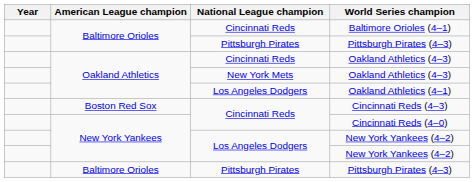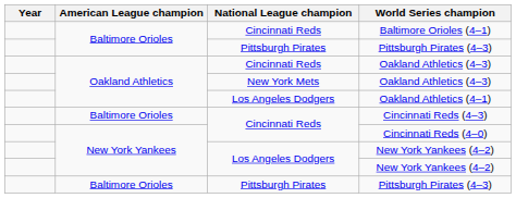 <table class="wikitable" width="85%" style="text-align:center;">
 <tr>
 <th width="10%">Year</th>
 <th width="30%">American League champion</th>
 <th width="30%">National League champion</th>
 <th width="30%">World Series champion</th>
 </tr>
 <tr>
 <td></td>
 <td rowspan="2"><a href='#'>Baltimore Orioles</a></td>
 <td><a href='#'>Cincinnati Reds</a></td>
 <td><a href='#'>Baltimore Orioles</a> (<a href='#'>4–1</a>)</td>
 </tr>
 <tr>
 <td></td>
 <td><a href='#'>Pittsburgh Pirates</a></td>
 <td><a href='#'>Pittsburgh Pirates</a> (<a href='#'>4–3</a>)</td>
 </tr>
 <tr>
 <td></td>
 <td rowspan="3"><a href='#'>Oakland Athletics</a></td>
 <td><a href='#'>Cincinnati Reds</a></td>
 <td><a href='#'>Oakland Athletics</a> (<a href='#'>4–3</a>)</td>
 </tr>
 <tr>
 <td></td>
 <td><a href='#'>New York Mets</a></td>
 <td><a href='#'>Oakland Athletics</a> (<a href='#'>4–3</a>)</td>
 </tr>
 <tr>
 <td></td>
 <td><a href='#'>Los Angeles Dodgers</a></td>
 <td><a href='#'>Oakland Athletics</a> (<a href='#'>4–1</a>)</td>
 </tr>
 <tr>
 <td></td>
-<td><a href='#'>Boston Red Sox</a></td>
+<td><a href='#'>Baltimore Orioles</a></td>
 <td rowspan="2"><a href='#'>Cincinnati Reds</a></td>
 <td><a href='#'>Cincinnati Reds</a> (<a href='#'>4–3</a>)</td>
 </tr>
 <tr>
 <td></td>
 <td rowspan="3"><a href='#'>New York Yankees</a></td>
 <td><a href='#'>Cincinnati Reds</a> (<a href='#'>4–0</a>)</td>
 </tr>
 <tr>
 <td></td>
 <td rowspan="2"><a href='#'>Los Angeles Dodgers</a></td>
 <td><a href='#'>New York Yankees</a> (<a href='#'>4–2</a>)</td>
 </tr>
 <tr>
 <td></td>
 <td><a href='#'>New York Yankees</a> (<a href='#'>4–2</a>)</td>
 </tr>
 <tr>
 <td></td>
 <td><a href='#'>Baltimore Orioles</a></td>
 <td><a href='#'>Pittsburgh Pirates</a></td>
 <td><a href='#'>Pittsburgh Pirates</a> (<a href='#'>4–3</a>)</td>
 </tr>
 </table>
